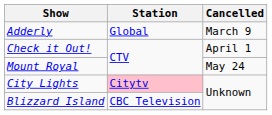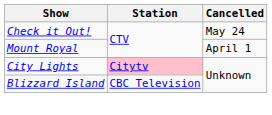 <table class="wikitable">
 <tr>
 <th>Show</th>
 <th>Station</th>
 <th>Cancelled</th>
 </tr>
 <tr>
-<td><em><a href='#'>Adderly</a></em></td>
-<td><a href='#'>Global</a></td>
-<td>March 9</td>
-</tr>
-<tr>
 <td><em><a href='#'>Check it Out!</a></em></td>
 <td rowspan="2"><a href='#'>CTV</a></td>
-<td>April 1</td>
+<td>May 24</td>
 </tr>
 <tr>
 <td><em><a href='#'>Mount Royal</a></em></td>
-<td>May 24</td>
+<td>April 1</td>
 </tr>
 <tr>
 <td><em><a href='#'>City Lights</a></em></td>
 <td style="background: pink;"><a href='#'>Citytv</a></td>
 <td rowspan="2">Unknown</td>
 </tr>
 <tr>
 <td><em><a href='#'>Blizzard Island</a></em></td>
 <td><a href='#'>CBC Television</a></td>
 </tr>
 </table>
